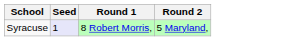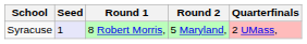 <table class="wikitable">
 <tr>
 <th>School</th>
 <th>Seed</th>
 <th>Round 1</th>
 <th>Round 2</th>
+<th>Quarterfinals</th>
 </tr>
 <tr>
 <td>Syracuse</td>
 <td style="background: lavender;">1</td>
 <td style="background:#bfb;">8 <a href='#'>Robert Morris</a>, </td>
 <td style="background:#bfb;">5 <a href='#'>Maryland</a>, </td>
+<td style="background:#fbb;">2 <a href='#'>UMass</a>, </td>
 </tr>
 </table>
